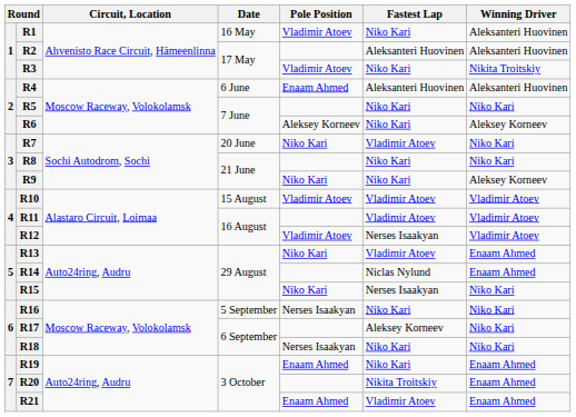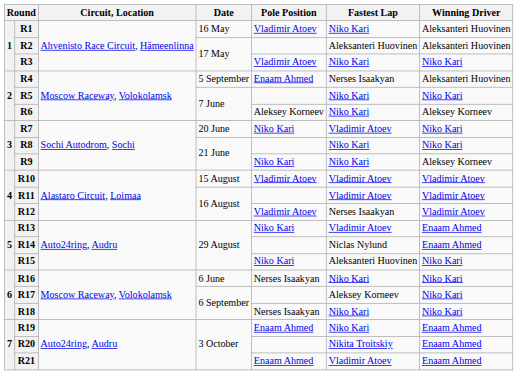 <table class="wikitable" style="font-size: 85%">
 <tr>
 <th colspan=2>Round</th>
 <th>Circuit, Location</th>
 <th>Date</th>
 <th>Pole Position</th>
 <th>Fastest Lap</th>
 <th>Winning Driver</th>
 </tr>
 <tr>
 <th rowspan=3>1</th>
 <th>R1</th>
 <td rowspan=3> <a href='#'>Ahvenisto Race Circuit</a>, <a href='#'>Hämeenlinna</a></td>
 <td>16 May</td>
 <td> <a href='#'>Vladimir Atoev</a></td>
 <td> <a href='#'>Niko Kari</a></td>
 <td> Aleksanteri Huovinen</td>
 </tr>
 <tr>
 <th>R2</th>
 <td rowspan=2>17 May</td>
 <td></td>
 <td> Aleksanteri Huovinen</td>
 <td> Aleksanteri Huovinen</td>
 </tr>
 <tr>
 <th>R3</th>
 <td> <a href='#'>Vladimir Atoev</a></td>
 <td> <a href='#'>Niko Kari</a></td>
-<td> <a href='#'>Nikita Troitskiy</a></td>
+<td> <a href='#'>Niko Kari</a></td>
 </tr>
 <tr>
 <th rowspan=3>2</th>
 <th>R4</th>
 <td rowspan=3> <a href='#'>Moscow Raceway</a>, <a href='#'>Volokolamsk</a></td>
-<td>6 June</td>
+<td>5 September</td>
 <td> <a href='#'>Enaam Ahmed</a></td>
-<td> Aleksanteri Huovinen</td>
+<td> Nerses Isaakyan</td>
 <td> Aleksanteri Huovinen</td>
 </tr>
 <tr>
 <th>R5</th>
 <td rowspan=2>7 June</td>
 <td></td>
 <td> <a href='#'>Niko Kari</a></td>
 <td> <a href='#'>Niko Kari</a></td>
 </tr>
 <tr>
 <th>R6</th>
 <td> Aleksey Korneev</td>
 <td> <a href='#'>Niko Kari</a></td>
 <td> Aleksey Korneev</td>
 </tr>
 <tr>
 <th rowspan=3>3</th>
 <th>R7</th>
 <td rowspan=3> <a href='#'>Sochi Autodrom</a>, <a href='#'>Sochi</a></td>
 <td>20 June</td>
 <td> <a href='#'>Niko Kari</a></td>
 <td> <a href='#'>Vladimir Atoev</a></td>
 <td> <a href='#'>Niko Kari</a></td>
 </tr>
 <tr>
 <th>R8</th>
 <td rowspan=2>21 June</td>
 <td></td>
 <td> <a href='#'>Niko Kari</a></td>
 <td> <a href='#'>Niko Kari</a></td>
 </tr>
 <tr>
 <th>R9</th>
 <td> <a href='#'>Niko Kari</a></td>
 <td> <a href='#'>Niko Kari</a></td>
 <td> Aleksey Korneev</td>
 </tr>
 <tr>
 <th rowspan=3>4</th>
 <th>R10</th>
 <td rowspan=3> <a href='#'>Alastaro Circuit</a>, <a href='#'>Loimaa</a></td>
 <td>15 August</td>
 <td> <a href='#'>Vladimir Atoev</a></td>
 <td> <a href='#'>Vladimir Atoev</a></td>
 <td> <a href='#'>Vladimir Atoev</a></td>
 </tr>
 <tr>
 <th>R11</th>
 <td rowspan=2>16 August</td>
 <td></td>
 <td> <a href='#'>Vladimir Atoev</a></td>
 <td> <a href='#'>Vladimir Atoev</a></td>
 </tr>
 <tr>
 <th>R12</th>
 <td> <a href='#'>Vladimir Atoev</a></td>
 <td> Nerses Isaakyan</td>
 <td> <a href='#'>Vladimir Atoev</a></td>
 </tr>
 <tr>
 <th rowspan=3>5</th>
 <th>R13</th>
 <td rowspan=3> <a href='#'>Auto24ring</a>, <a href='#'>Audru</a></td>
 <td rowspan=3>29 August</td>
 <td> <a href='#'>Niko Kari</a></td>
 <td> <a href='#'>Vladimir Atoev</a></td>
 <td> <a href='#'>Enaam Ahmed</a></td>
 </tr>
 <tr>
 <th>R14</th>
 <td></td>
 <td> Niclas Nylund</td>
 <td> <a href='#'>Enaam Ahmed</a></td>
 </tr>
 <tr>
 <th>R15</th>
 <td> <a href='#'>Niko Kari</a></td>
-<td> Nerses Isaakyan</td>
+<td> Aleksanteri Huovinen</td>
 <td> <a href='#'>Niko Kari</a></td>
 </tr>
 <tr>
 <th rowspan=3>6</th>
 <th>R16</th>
 <td rowspan=3> <a href='#'>Moscow Raceway</a>, <a href='#'>Volokolamsk</a></td>
-<td>5 September</td>
+<td>6 June</td>
 <td> Nerses Isaakyan</td>
 <td> <a href='#'>Niko Kari</a></td>
 <td> <a href='#'>Niko Kari</a></td>
 </tr>
 <tr>
 <th>R17</th>
 <td rowspan=2>6 September</td>
 <td></td>
 <td> Aleksey Korneev</td>
 <td> <a href='#'>Niko Kari</a></td>
 </tr>
 <tr>
 <th>R18</th>
 <td> Nerses Isaakyan</td>
 <td> <a href='#'>Niko Kari</a></td>
 <td> <a href='#'>Niko Kari</a></td>
 </tr>
 <tr>
 <th rowspan=3>7</th>
 <th>R19</th>
 <td rowspan=3> <a href='#'>Auto24ring</a>, <a href='#'>Audru</a></td>
 <td rowspan=3>3 October</td>
 <td> <a href='#'>Enaam Ahmed</a></td>
 <td> <a href='#'>Niko Kari</a></td>
 <td> <a href='#'>Enaam Ahmed</a></td>
 </tr>
 <tr>
 <th>R20</th>
 <td></td>
 <td> <a href='#'>Nikita Troitskiy</a></td>
 <td> <a href='#'>Enaam Ahmed</a></td>
 </tr>
 <tr>
 <th>R21</th>
 <td> <a href='#'>Enaam Ahmed</a></td>
 <td> <a href='#'>Vladimir Atoev</a></td>
 <td> <a href='#'>Enaam Ahmed</a></td>
 </tr>
 </table>
